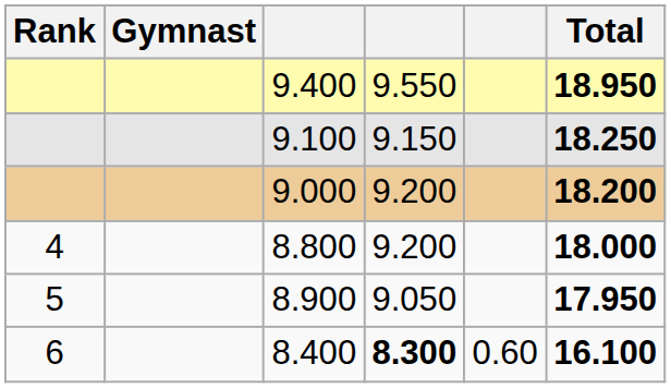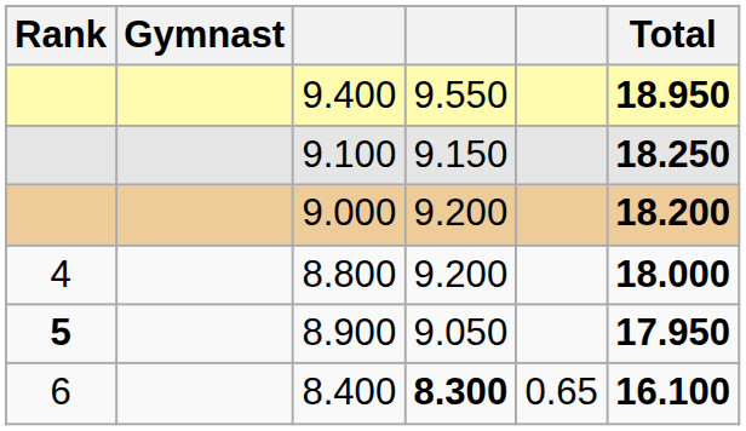 <table style="text-align:center;" class="wikitable sortable">
 <tr>
 <th>Rank</th>
 <th>Gymnast</th>
 <th><small></small></th>
 <th><small></small></th>
 <th><small></small></th>
 <th>Total</th>
 </tr>
 <tr bgcolor=fffcaf>
 <td></td>
 <td align=left></td>
 <td>9.400</td>
 <td>9.550</td>
 <td></td>
 <td><strong>18.950</strong></td>
 </tr>
 <tr bgcolor=e5e5e5>
 <td></td>
 <td align=left></td>
 <td>9.100</td>
 <td>9.150</td>
 <td></td>
 <td><strong>18.250</strong></td>
 </tr>
 <tr bgcolor=eecc99>
 <td></td>
 <td align=left></td>
 <td>9.000</td>
 <td>9.200</td>
 <td></td>
 <td><strong>18.200</strong></td>
 </tr>
 <tr>
 <td>4</td>
 <td align=left></td>
 <td>8.800</td>
 <td>9.200</td>
 <td></td>
 <td><strong>18.000</strong></td>
 </tr>
 <tr>
-<td>5</td>
+<td><strong>5</strong></td>
 <td align=left></td>
 <td>8.900</td>
 <td>9.050</td>
 <td></td>
 <td><strong>17.950</strong></td>
 </tr>
 <tr>
 <td>6</td>
 <td align=left></td>
 <td>8.400</td>
 <td><strong>8.300</strong></td>
-<td>0.60</td>
+<td>0.65</td>
 <td><strong>16.100</strong></td>
 </tr>
 </table>
